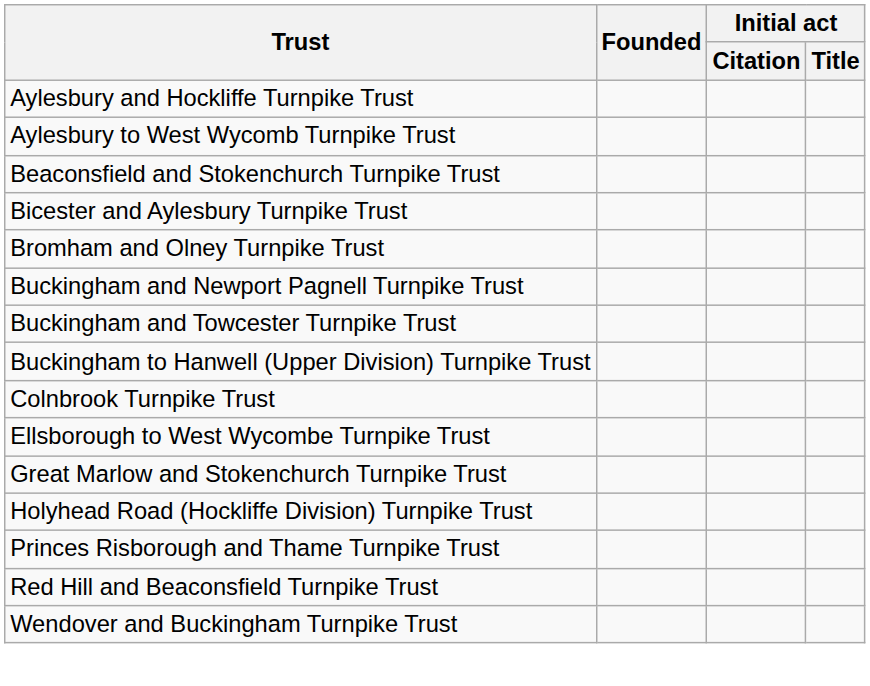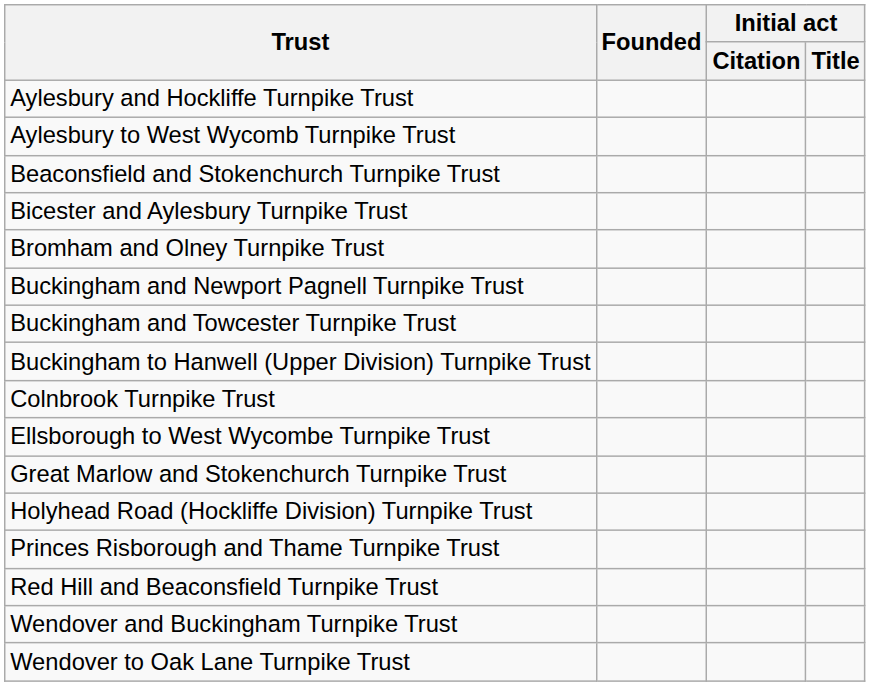 <table class="wikitable sortable">
 <tr>
 <th rowspan=2>Trust</th>
 <th rowspan=2>Founded</th>
 <th colspan=2>Initial act</th>
 </tr>
 <tr>
 <th>Citation</th>
 <th>Title</th>
 </tr>
 <tr>
 <td>Aylesbury and Hockliffe Turnpike Trust</td>
 <td></td>
 <td></td>
 <td></td>
 </tr>
 <tr>
 <td>Aylesbury to West Wycomb Turnpike Trust</td>
 <td></td>
 <td></td>
 <td></td>
 </tr>
 <tr>
 <td>Beaconsfield and Stokenchurch Turnpike Trust</td>
 <td></td>
 <td></td>
 <td></td>
 </tr>
 <tr>
 <td>Bicester and Aylesbury Turnpike Trust</td>
 <td></td>
 <td></td>
 <td></td>
 </tr>
 <tr>
 <td>Bromham and Olney Turnpike Trust</td>
 <td></td>
 <td></td>
 <td></td>
 </tr>
 <tr>
 <td>Buckingham and Newport Pagnell Turnpike Trust</td>
 <td></td>
 <td></td>
 <td></td>
 </tr>
 <tr>
 <td>Buckingham and Towcester Turnpike Trust</td>
 <td></td>
 <td></td>
 <td></td>
 </tr>
 <tr>
 <td>Buckingham to Hanwell (Upper Division) Turnpike Trust</td>
 <td></td>
 <td></td>
 <td></td>
 </tr>
 <tr>
 <td>Colnbrook Turnpike Trust</td>
 <td></td>
 <td></td>
 <td></td>
 </tr>
 <tr>
 <td>Ellsborough to West Wycombe Turnpike Trust</td>
 <td></td>
 <td></td>
 <td></td>
 </tr>
 <tr>
 <td>Great Marlow and Stokenchurch Turnpike Trust</td>
 <td></td>
 <td></td>
 <td></td>
 </tr>
 <tr>
 <td>Holyhead Road (Hockliffe Division) Turnpike Trust</td>
 <td></td>
 <td></td>
 <td></td>
 </tr>
 <tr>
 <td>Princes Risborough and Thame Turnpike Trust</td>
 <td></td>
 <td></td>
 <td></td>
 </tr>
 <tr>
 <td>Red Hill and Beaconsfield Turnpike Trust</td>
 <td></td>
 <td></td>
 <td></td>
 </tr>
 <tr>
 <td>Wendover and Buckingham Turnpike Trust</td>
 <td></td>
 <td></td>
 <td></td>
 </tr>
+<tr>
+<td>Wendover to Oak Lane Turnpike Trust</td>
+<td></td>
+<td></td>
+<td></td>
+</tr>
 </table>
